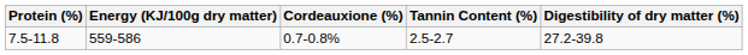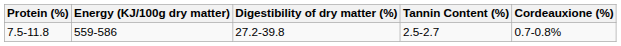 <table class="wikitable">
 <tr>
 <th>Protein (%)</th>
 <th>Energy (KJ/100g dry matter)</th>
+<th>Digestibility of dry matter (%)</th>
+<th>Tannin Content (%)</th>
 <th>Cordeauxione (%)</th>
-<th>Tannin Content (%)</th>
-<th>Digestibility of dry matter (%)</th>
 </tr>
 <tr>
 <td>7.5-11.8</td>
 <td>559-586</td>
+<td>27.2-39.8</td>
+<td>2.5-2.7</td>
 <td>0.7-0.8%</td>
-<td>2.5-2.7</td>
-<td>27.2-39.8</td>
 </tr>
 </table>
